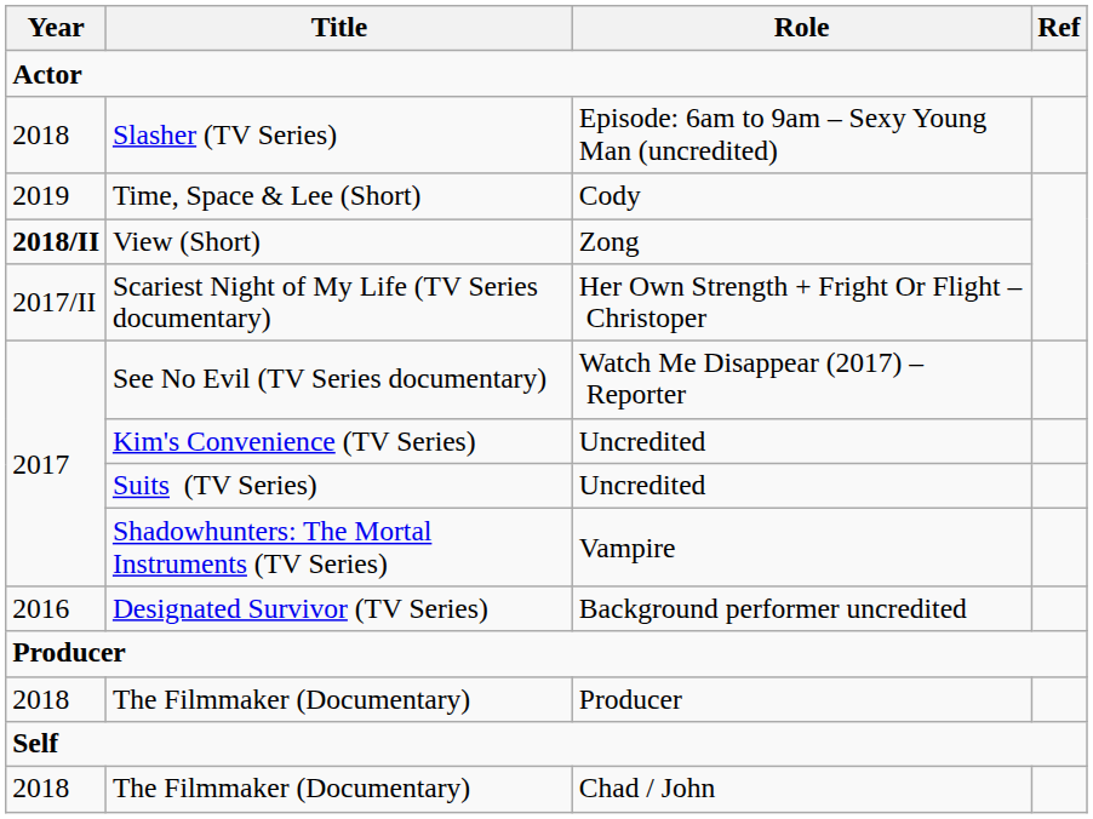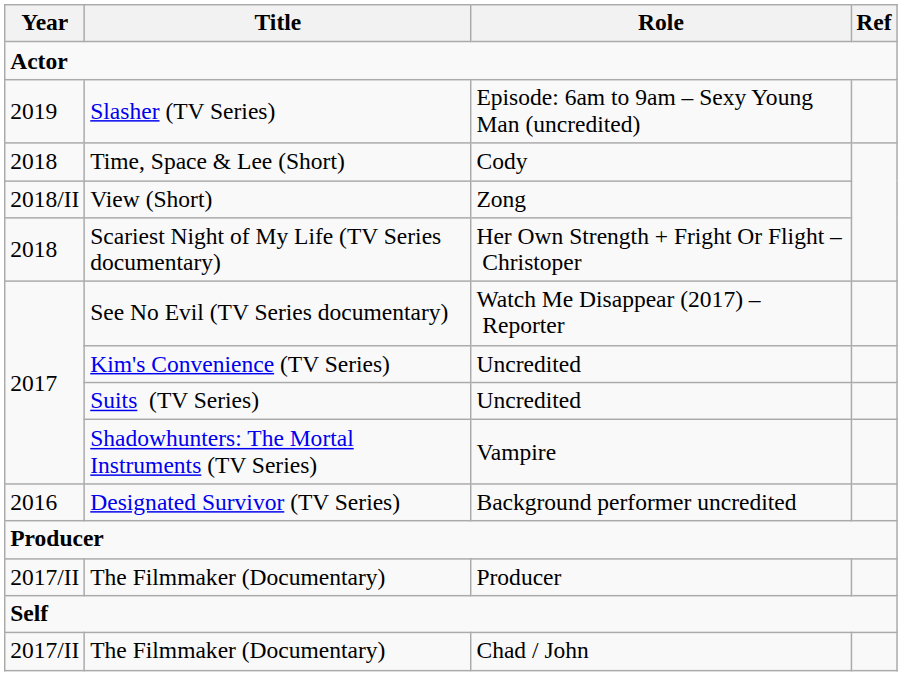 <table class="wikitable">
 <tr>
 <th>Year</th>
 <th>Title</th>
 <th>Role</th>
 <th>Ref</th>
 </tr>
 <tr>
 <td colspan="4"><strong>Actor</strong></td>
 </tr>
 <tr>
-<td>2018</td>
+<td>2019</td>
 <td><a href='#'>Slasher</a> (TV Series)</td>
 <td>Episode: 6am to 9am – Sexy Young Man (uncredited)</td>
 <td></td>
 </tr>
 <tr>
-<td>2019</td>
+<td>2018</td>
 <td>Time, Space & Lee (Short)</td>
 <td>Cody</td>
 <td rowspan="3"></td>
 </tr>
 <tr>
-<td><strong>2018/II</strong></td>
+<td>2018/II</td>
 <td>View (Short)</td>
 <td>Zong</td>
 </tr>
 <tr>
-<td>2017/II</td>
+<td>2018</td>
 <td>Scariest Night of My Life (TV Series documentary)</td>
 <td>Her Own Strength + Fright Or Flight –  Christoper</td>
 </tr>
 <tr>
 <td rowspan="4">2017</td>
 <td>See No Evil (TV Series documentary)</td>
 <td>Watch Me Disappear (2017) –  Reporter</td>
 <td></td>
 </tr>
 <tr>
 <td><a href='#'>Kim's Convenience</a> (TV Series)</td>
 <td>Uncredited</td>
 <td></td>
 </tr>
 <tr>
 <td><a href='#'>Suits</a>  (TV Series)</td>
 <td>Uncredited</td>
 <td></td>
 </tr>
 <tr>
 <td><a href='#'>Shadowhunters: The Mortal Instruments</a> (TV Series)</td>
 <td>Vampire</td>
 <td></td>
 </tr>
 <tr>
 <td>2016</td>
 <td><a href='#'>Designated Survivor</a> (TV Series)</td>
 <td>Background performer uncredited</td>
 <td></td>
 </tr>
 <tr>
 <td colspan="4"><strong>Producer</strong></td>
 </tr>
 <tr>
-<td>2018</td>
+<td>2017/II</td>
 <td>The Filmmaker (Documentary)</td>
 <td>Producer</td>
 <td></td>
 </tr>
 <tr>
 <td colspan="4"><strong>Self</strong></td>
 </tr>
 <tr>
-<td>2018</td>
+<td>2017/II</td>
 <td>The Filmmaker (Documentary)</td>
 <td>Chad / John</td>
 <td></td>
 </tr>
 </table>
